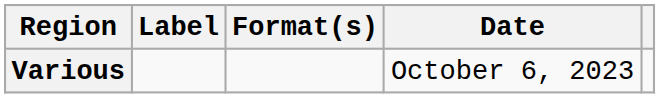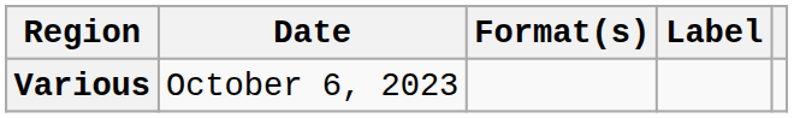 <table class="wikitable plainrowheaders">
 <tr>
 <th scope="col">Region</th>
+<th scope="col">Date</th>
+<th scope="col">Format(s)</th>
 <th scope="col">Label</th>
-<th scope="col">Format(s)</th>
-<th scope="col">Date</th>
 <th scope="col"></th>
 </tr>
 <tr>
 <th scope="row">Various</th>
+<td>October 6, 2023</td>
 <td></td>
 <td></td>
-<td>October 6, 2023</td>
 <td></td>
 </tr>
 </table>
